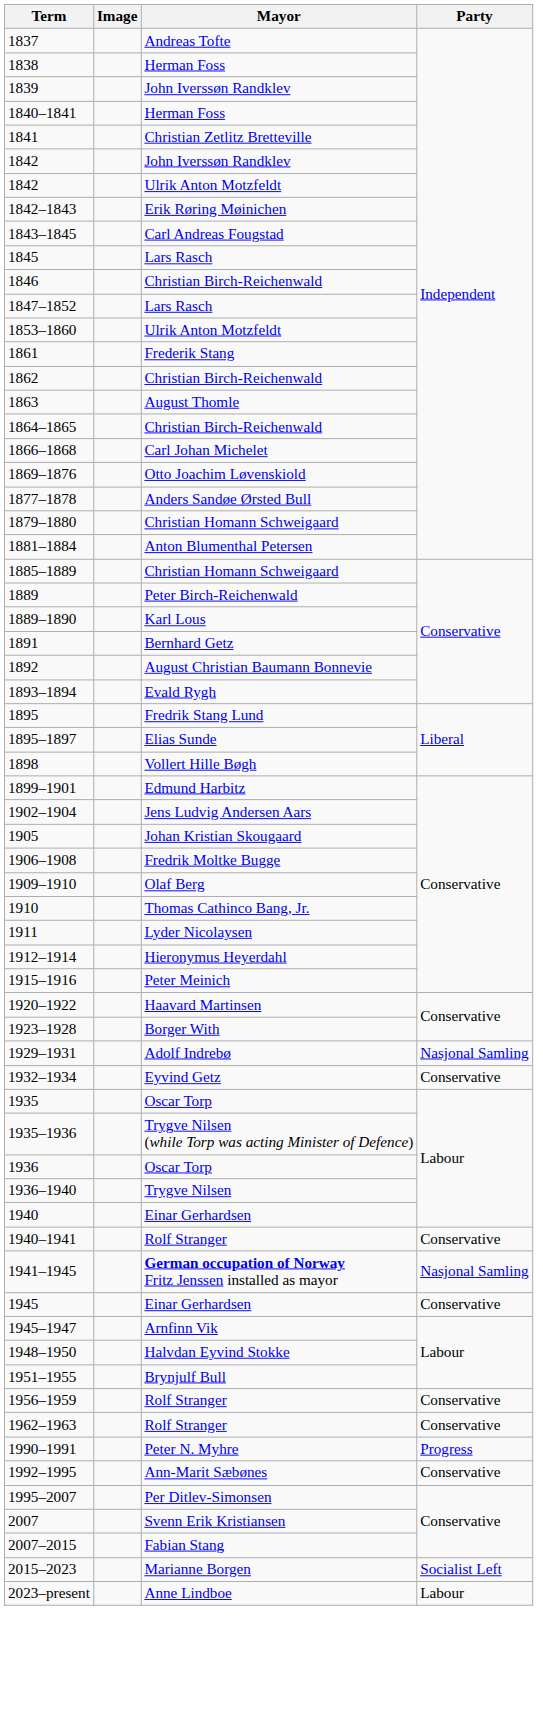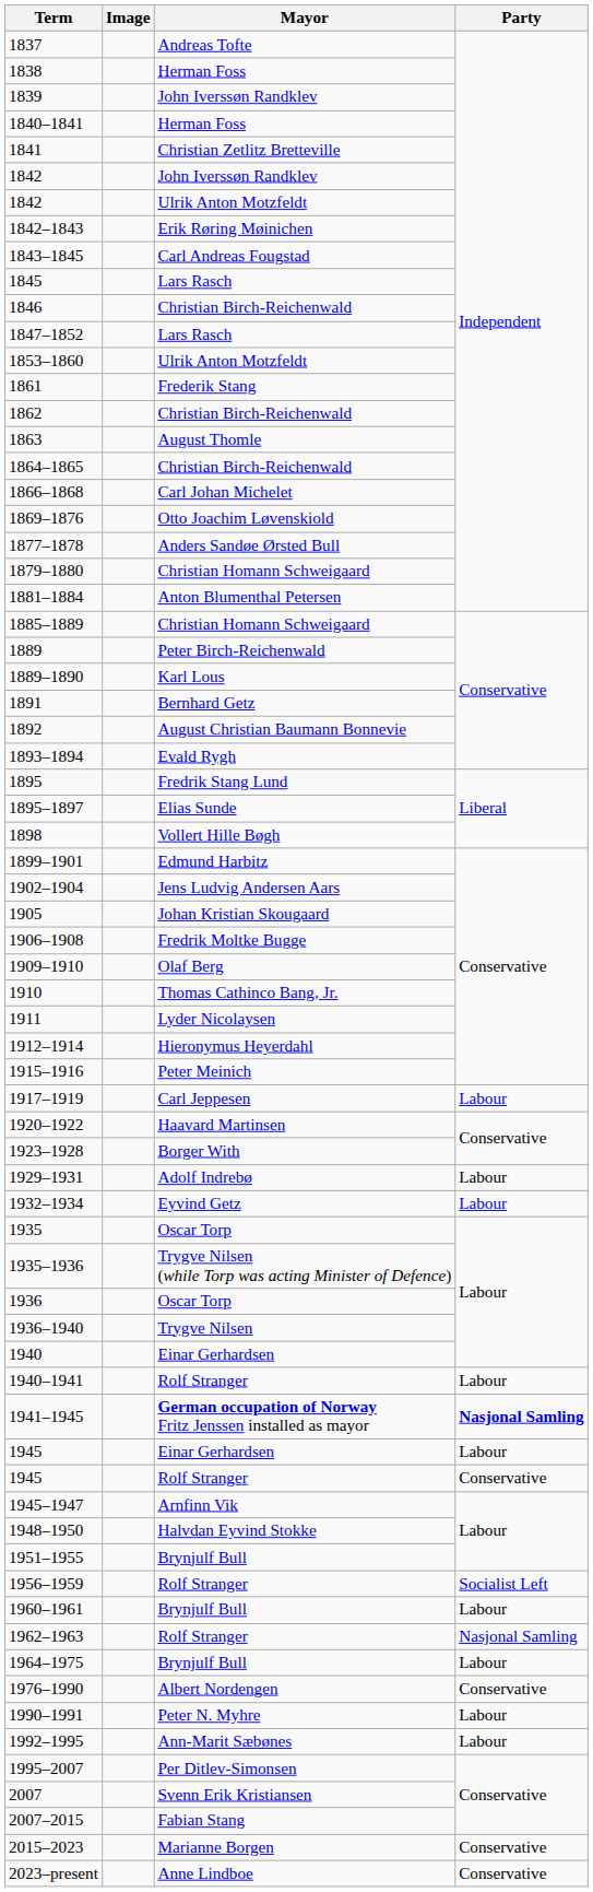 <table class="wikitable sortable">
 <tr>
 <th>Term</th>
 <th>Image</th>
 <th>Mayor</th>
 <th>Party</th>
 </tr>
 <tr>
 <td>1837</td>
 <td></td>
 <td><a href='#'>Andreas Tofte</a></td>
 <td rowspan="22"><a href='#'>Independent</a></td>
 </tr>
 <tr>
 <td>1838</td>
 <td></td>
 <td><a href='#'>Herman Foss</a></td>
 </tr>
 <tr>
 <td>1839</td>
 <td></td>
 <td><a href='#'>John Iverssøn Randklev</a></td>
 </tr>
 <tr>
 <td>1840–1841</td>
 <td></td>
 <td><a href='#'>Herman Foss</a></td>
 </tr>
 <tr>
 <td>1841</td>
 <td></td>
 <td><a href='#'>Christian Zetlitz Bretteville</a></td>
 </tr>
 <tr>
 <td>1842</td>
 <td></td>
 <td><a href='#'>John Iverssøn Randklev</a></td>
 </tr>
 <tr>
 <td>1842</td>
 <td></td>
 <td><a href='#'>Ulrik Anton Motzfeldt</a></td>
 </tr>
 <tr>
 <td>1842–1843</td>
 <td></td>
 <td><a href='#'>Erik Røring Møinichen</a></td>
 </tr>
 <tr>
 <td>1843–1845</td>
 <td></td>
 <td><a href='#'>Carl Andreas Fougstad</a></td>
 </tr>
 <tr>
 <td>1845</td>
 <td></td>
 <td><a href='#'>Lars Rasch</a></td>
 </tr>
 <tr>
 <td>1846</td>
 <td></td>
 <td><a href='#'>Christian Birch-Reichenwald</a></td>
 </tr>
 <tr>
 <td>1847–1852</td>
 <td></td>
 <td><a href='#'>Lars Rasch</a></td>
 </tr>
 <tr>
 <td>1853–1860</td>
 <td></td>
 <td><a href='#'>Ulrik Anton Motzfeldt</a></td>
 </tr>
 <tr>
 <td>1861</td>
 <td></td>
 <td><a href='#'>Frederik Stang</a></td>
 </tr>
 <tr>
 <td>1862</td>
 <td></td>
 <td><a href='#'>Christian Birch-Reichenwald</a></td>
 </tr>
 <tr>
 <td>1863</td>
 <td></td>
 <td><a href='#'>August Thomle</a></td>
 </tr>
 <tr>
 <td>1864–1865</td>
 <td></td>
 <td><a href='#'>Christian Birch-Reichenwald</a></td>
 </tr>
 <tr>
 <td>1866–1868</td>
 <td></td>
 <td><a href='#'>Carl Johan Michelet</a></td>
 </tr>
 <tr>
 <td>1869–1876</td>
 <td></td>
 <td><a href='#'>Otto Joachim Løvenskiold</a></td>
 </tr>
 <tr>
 <td>1877–1878</td>
 <td></td>
 <td><a href='#'>Anders Sandøe Ørsted Bull</a></td>
 </tr>
 <tr>
 <td>1879–1880</td>
 <td></td>
 <td><a href='#'>Christian Homann Schweigaard</a></td>
 </tr>
 <tr>
 <td>1881–1884</td>
 <td></td>
 <td><a href='#'>Anton Blumenthal Petersen</a></td>
 </tr>
 <tr>
 <td>1885–1889</td>
 <td></td>
 <td><a href='#'>Christian Homann Schweigaard</a></td>
 <td rowspan="6"><a href='#'>Conservative</a></td>
 </tr>
 <tr>
 <td>1889</td>
 <td></td>
 <td><a href='#'>Peter Birch-Reichenwald</a></td>
 </tr>
 <tr>
 <td>1889–1890</td>
 <td></td>
 <td><a href='#'>Karl Lous</a></td>
 </tr>
 <tr>
 <td>1891</td>
 <td></td>
 <td><a href='#'>Bernhard Getz</a></td>
 </tr>
 <tr>
 <td>1892</td>
 <td></td>
 <td><a href='#'>August Christian Baumann Bonnevie</a></td>
 </tr>
 <tr>
 <td>1893–1894</td>
 <td></td>
 <td><a href='#'>Evald Rygh</a></td>
 </tr>
 <tr>
 <td>1895</td>
 <td></td>
 <td><a href='#'>Fredrik Stang Lund</a></td>
 <td rowspan="3"><a href='#'>Liberal</a></td>
 </tr>
 <tr>
 <td>1895–1897</td>
 <td></td>
 <td><a href='#'>Elias Sunde</a></td>
 </tr>
 <tr>
 <td>1898</td>
 <td></td>
 <td><a href='#'>Vollert Hille Bøgh</a></td>
 </tr>
 <tr>
 <td>1899–1901</td>
 <td></td>
 <td><a href='#'>Edmund Harbitz</a></td>
 <td rowspan="9">Conservative</td>
 </tr>
 <tr>
 <td>1902–1904</td>
 <td></td>
 <td><a href='#'>Jens Ludvig Andersen Aars</a></td>
 </tr>
 <tr>
 <td>1905</td>
 <td></td>
 <td><a href='#'>Johan Kristian Skougaard</a></td>
 </tr>
 <tr>
 <td>1906–1908</td>
 <td></td>
 <td><a href='#'>Fredrik Moltke Bugge</a></td>
 </tr>
 <tr>
 <td>1909–1910</td>
 <td></td>
 <td><a href='#'>Olaf Berg</a></td>
 </tr>
 <tr>
 <td>1910</td>
 <td></td>
 <td><a href='#'>Thomas Cathinco Bang, Jr.</a></td>
 </tr>
 <tr>
 <td>1911</td>
 <td></td>
 <td><a href='#'>Lyder Nicolaysen</a></td>
 </tr>
 <tr>
 <td>1912–1914</td>
 <td></td>
 <td><a href='#'>Hieronymus Heyerdahl</a></td>
 </tr>
 <tr>
 <td>1915–1916</td>
 <td></td>
 <td><a href='#'>Peter Meinich</a></td>
 </tr>
 <tr>
+<td>1917–1919</td>
+<td></td>
+<td><a href='#'>Carl Jeppesen</a></td>
+<td><a href='#'>Labour</a></td>
+</tr>
+<tr>
 <td>1920–1922</td>
 <td></td>
 <td><a href='#'>Haavard Martinsen</a></td>
 <td rowspan="2">Conservative</td>
 </tr>
 <tr>
 <td>1923–1928</td>
 <td></td>
 <td><a href='#'>Borger With</a></td>
 </tr>
 <tr>
 <td>1929–1931</td>
 <td></td>
 <td><a href='#'>Adolf Indrebø</a></td>
-<td><a href='#'>Nasjonal Samling</a></td>
+<td>Labour</td>
 </tr>
 <tr>
 <td>1932–1934</td>
 <td></td>
 <td><a href='#'>Eyvind Getz</a></td>
-<td>Conservative</td>
+<td><a href='#'>Labour</a></td>
 </tr>
 <tr>
 <td>1935</td>
 <td></td>
 <td><a href='#'>Oscar Torp</a></td>
 <td rowspan="5">Labour</td>
 </tr>
 <tr>
 <td>1935–1936</td>
 <td></td>
 <td><a href='#'>Trygve Nilsen</a><br>(<em>while Torp was acting Minister of Defence</em>)</td>
 </tr>
 <tr>
 <td>1936</td>
 <td></td>
 <td><a href='#'>Oscar Torp</a></td>
 </tr>
 <tr>
 <td>1936–1940</td>
 <td></td>
 <td><a href='#'>Trygve Nilsen</a></td>
 </tr>
 <tr>
 <td>1940</td>
 <td></td>
 <td><a href='#'>Einar Gerhardsen</a></td>
 </tr>
 <tr>
 <td>1940–1941</td>
 <td></td>
 <td><a href='#'>Rolf Stranger</a></td>
-<td>Conservative</td>
+<td>Labour</td>
 </tr>
 <tr>
 <td>1941–1945</td>
 <td></td>
 <td><strong><a href='#'>German occupation of Norway</a></strong><br><a href='#'>Fritz Jenssen</a> installed as mayor</td>
-<td><a href='#'>Nasjonal Samling</a></td>
+<td><strong><a href='#'>Nasjonal Samling</a></strong></td>
 </tr>
 <tr>
 <td>1945</td>
 <td></td>
 <td><a href='#'>Einar Gerhardsen</a></td>
+<td>Labour</td>
+</tr>
+<tr>
+<td>1945</td>
+<td></td>
+<td><a href='#'>Rolf Stranger</a></td>
 <td>Conservative</td>
 </tr>
 <tr>
 <td>1945–1947</td>
 <td></td>
 <td><a href='#'>Arnfinn Vik</a></td>
 <td rowspan="3">Labour</td>
 </tr>
 <tr>
 <td>1948–1950</td>
 <td></td>
 <td><a href='#'>Halvdan Eyvind Stokke</a></td>
 </tr>
 <tr>
 <td>1951–1955</td>
 <td></td>
 <td><a href='#'>Brynjulf Bull</a></td>
 </tr>
 <tr>
 <td>1956–1959</td>
 <td></td>
 <td><a href='#'>Rolf Stranger</a></td>
-<td>Conservative</td>
+<td><a href='#'>Socialist Left</a></td>
+</tr>
+<tr>
+<td>1960–1961</td>
+<td></td>
+<td><a href='#'>Brynjulf Bull</a></td>
+<td>Labour</td>
 </tr>
 <tr>
 <td>1962–1963</td>
 <td></td>
 <td><a href='#'>Rolf Stranger</a></td>
+<td><a href='#'>Nasjonal Samling</a></td>
+</tr>
+<tr>
+<td>1964–1975</td>
+<td></td>
+<td><a href='#'>Brynjulf Bull</a></td>
+<td>Labour</td>
+</tr>
+<tr>
+<td>1976–1990</td>
+<td></td>
+<td><a href='#'>Albert Nordengen</a></td>
 <td>Conservative</td>
 </tr>
 <tr>
 <td>1990–1991</td>
 <td></td>
 <td><a href='#'>Peter N. Myhre</a></td>
-<td><a href='#'>Progress</a></td>
+<td>Labour</td>
 </tr>
 <tr>
 <td>1992–1995</td>
 <td></td>
 <td><a href='#'>Ann-Marit Sæbønes</a></td>
-<td>Conservative</td>
+<td>Labour</td>
 </tr>
 <tr>
 <td>1995–2007</td>
 <td></td>
 <td><a href='#'>Per Ditlev-Simonsen</a></td>
 <td rowspan="3">Conservative</td>
 </tr>
 <tr>
 <td>2007</td>
 <td></td>
 <td><a href='#'>Svenn Erik Kristiansen</a></td>
 </tr>
 <tr>
 <td>2007–2015</td>
 <td></td>
 <td><a href='#'>Fabian Stang</a></td>
 </tr>
 <tr>
 <td>2015–2023</td>
 <td></td>
 <td><a href='#'>Marianne Borgen</a></td>
-<td><a href='#'>Socialist Left</a></td>
+<td>Conservative</td>
 </tr>
 <tr>
 <td>2023–present</td>
 <td></td>
 <td><a href='#'>Anne Lindboe</a></td>
-<td>Labour</td>
+<td>Conservative</td>
 </tr>
 </table>
